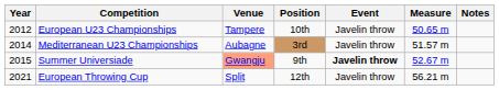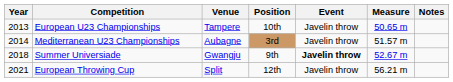 <table class="wikitable" width=55% style="font-size:90%; text-align:center;">
 <tr>
 <th>Year</th>
 <th>Competition</th>
 <th>Venue</th>
 <th>Position</th>
 <th>Event</th>
 <th>Measure</th>
 <th>Notes</th>
 </tr>
 <tr>
-<td>2012</td>
+<td>2013</td>
 <td align=left><a href='#'>European U23 Championships</a></td>
 <td align=left> <a href='#'>Tampere</a></td>
 <td>10th</td>
 <td>Javelin throw</td>
 <td><a href='#'>50.65 m</a></td>
 <td></td>
 </tr>
 <tr>
 <td>2014</td>
 <td align=left><a href='#'>Mediterranean U23 Championships</a></td>
 <td align=left> <a href='#'>Aubagne</a></td>
 <td bgcolor=cc9966>3rd</td>
 <td>Javelin throw</td>
 <td>51.57 m</td>
 <td></td>
 </tr>
 <tr>
-<td>2015</td>
+<td>2018</td>
 <td align=left><a href='#'>Summer Universiade</a></td>
-<td align=left style="background: lightsalmon;"> <a href='#'>Gwangju</a></td>
+<td align=left> <a href='#'>Gwangju</a></td>
 <td>9th</td>
 <td><strong>Javelin throw</strong></td>
 <td><a href='#'>52.67 m</a></td>
 <td></td>
 </tr>
 <tr>
 <td>2021</td>
 <td align=left><a href='#'>European Throwing Cup</a></td>
 <td align=left> <a href='#'>Split</a></td>
 <td>12th</td>
 <td>Javelin throw</td>
 <td>56.21 m</td>
 <td></td>
 </tr>
 </table>
